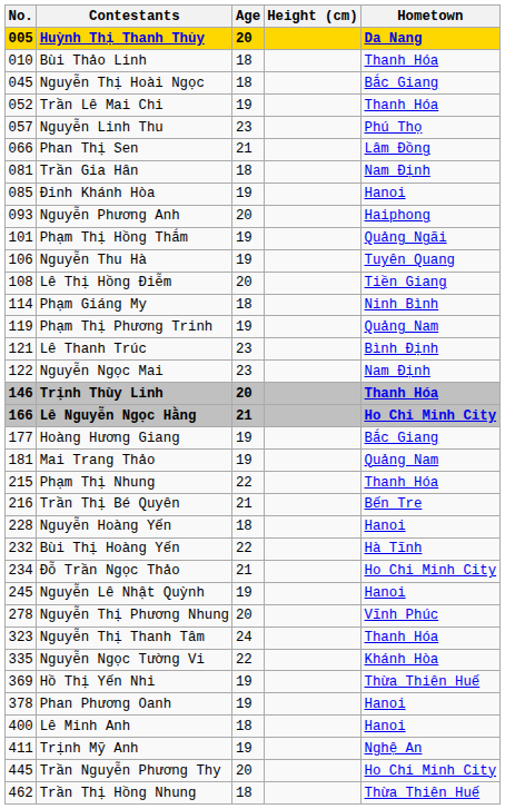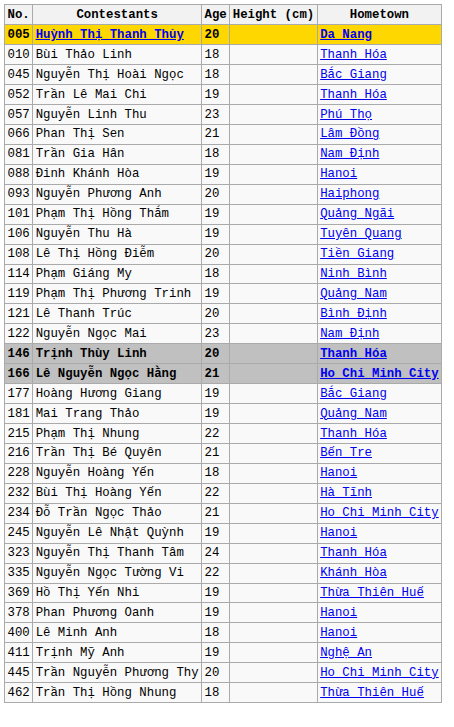 <table class="wikitable sortable" style="font-size:95%;">
 <tr>
 <th>No.</th>
 <th>Contestants</th>
 <th>Age</th>
 <th>Height (cm)</th>
 <th>Hometown</th>
 </tr>
 <tr style="background:gold;">
 <td><strong>005</strong></td>
 <td><strong><a href='#'>Huỳnh Thị Thanh Thủy</a></strong></td>
 <td><strong>20</strong></td>
 <td><strong></strong></td>
 <td><strong><a href='#'>Da Nang</a></strong></td>
 </tr>
 <tr>
 <td>010</td>
 <td>Bùi Thảo Linh</td>
 <td>18</td>
 <td></td>
 <td><a href='#'>Thanh Hóa</a></td>
 </tr>
 <tr>
 <td>045</td>
 <td>Nguyễn Thị Hoài Ngọc</td>
 <td>18</td>
 <td></td>
 <td><a href='#'>Bắc Giang</a></td>
 </tr>
 <tr>
 <td>052</td>
 <td>Trần Lê Mai Chi</td>
 <td>19</td>
 <td></td>
 <td><a href='#'>Thanh Hóa</a></td>
 </tr>
 <tr>
 <td>057</td>
 <td>Nguyễn Linh Thu</td>
 <td>23</td>
 <td></td>
 <td><a href='#'>Phú Thọ</a></td>
 </tr>
 <tr>
 <td>066</td>
 <td>Phan Thị Sen</td>
 <td>21</td>
 <td></td>
 <td><a href='#'>Lâm Đồng</a></td>
 </tr>
 <tr>
 <td>081</td>
 <td>Trần Gia Hân</td>
 <td>18</td>
 <td></td>
 <td><a href='#'>Nam Định</a></td>
 </tr>
 <tr>
-<td>085</td>
+<td>088</td>
 <td>Đinh Khánh Hòa</td>
 <td>19</td>
 <td></td>
 <td><a href='#'>Hanoi</a></td>
 </tr>
 <tr>
 <td>093</td>
 <td>Nguyễn Phương Anh</td>
 <td>20</td>
 <td></td>
 <td><a href='#'>Haiphong</a></td>
 </tr>
 <tr>
 <td>101</td>
 <td>Phạm Thị Hồng Thắm</td>
 <td>19</td>
 <td></td>
 <td><a href='#'>Quảng Ngãi</a></td>
 </tr>
 <tr>
 <td>106</td>
 <td>Nguyễn Thu Hà</td>
 <td>19</td>
 <td></td>
 <td><a href='#'>Tuyên Quang</a></td>
 </tr>
 <tr>
 <td>108</td>
 <td>Lê Thị Hồng Điễm</td>
 <td>20</td>
 <td></td>
 <td><a href='#'>Tiền Giang</a></td>
 </tr>
 <tr>
 <td>114</td>
 <td>Phạm Giáng My</td>
 <td>18</td>
 <td></td>
 <td><a href='#'>Ninh Bình</a></td>
 </tr>
 <tr>
 <td>119</td>
 <td>Phạm Thị Phương Trinh</td>
 <td>19</td>
 <td></td>
 <td><a href='#'>Quảng Nam</a></td>
 </tr>
 <tr>
 <td>121</td>
 <td>Lê Thanh Trúc</td>
-<td>23</td>
+<td>20</td>
 <td></td>
 <td><a href='#'>Bình Định</a></td>
 </tr>
 <tr>
 <td>122</td>
 <td>Nguyễn Ngọc Mai</td>
 <td>23</td>
 <td></td>
 <td><a href='#'>Nam Định</a></td>
 </tr>
 <tr style="background:silver;">
 <td><strong>146</strong></td>
 <td><strong>Trịnh Thùy Linh</strong></td>
 <td><strong>20</strong></td>
 <td><strong></strong></td>
 <td><strong><a href='#'>Thanh Hóa</a></strong></td>
 </tr>
 <tr style="background:silver;">
 <td><strong>166</strong></td>
 <td><strong>Lê Nguyễn Ngọc Hằng</strong></td>
 <td><strong>21</strong></td>
 <td><strong></strong></td>
 <td><strong><a href='#'>Ho Chi Minh City</a></strong></td>
 </tr>
 <tr>
 <td>177</td>
 <td>Hoàng Hương Giang</td>
 <td>19</td>
 <td></td>
 <td><a href='#'>Bắc Giang</a></td>
 </tr>
 <tr>
 <td>181</td>
 <td>Mai Trang Thảo</td>
 <td>19</td>
 <td></td>
 <td><a href='#'>Quảng Nam</a></td>
 </tr>
 <tr>
 <td>215</td>
 <td>Phạm Thị Nhung</td>
 <td>22</td>
 <td></td>
 <td><a href='#'>Thanh Hóa</a></td>
 </tr>
 <tr>
 <td>216</td>
 <td>Trần Thị Bé Quyên</td>
 <td>21</td>
 <td></td>
 <td><a href='#'>Bến Tre</a></td>
 </tr>
 <tr>
 <td>228</td>
 <td>Nguyễn Hoàng Yến</td>
 <td>18</td>
 <td></td>
 <td><a href='#'>Hanoi</a></td>
 </tr>
 <tr>
 <td>232</td>
 <td>Bùi Thị Hoàng Yến</td>
 <td>22</td>
 <td></td>
 <td><a href='#'>Hà Tĩnh</a></td>
 </tr>
 <tr>
 <td>234</td>
 <td>Đỗ Trần Ngọc Thảo</td>
 <td>21</td>
 <td></td>
 <td><a href='#'>Ho Chi Minh City</a></td>
 </tr>
 <tr>
 <td>245</td>
 <td>Nguyễn Lê Nhật Quỳnh</td>
 <td>19</td>
 <td></td>
 <td><a href='#'>Hanoi</a></td>
 </tr>
 <tr>
-<td>278</td>
-<td>Nguyễn Thị Phương Nhung</td>
-<td>20</td>
-<td></td>
-<td><a href='#'>Vĩnh Phúc</a></td>
-</tr>
-<tr>
 <td>323</td>
 <td>Nguyễn Thị Thanh Tâm</td>
 <td>24</td>
 <td></td>
 <td><a href='#'>Thanh Hóa</a></td>
 </tr>
 <tr>
 <td>335</td>
 <td>Nguyễn Ngọc Tường Vi</td>
 <td>22</td>
 <td></td>
 <td><a href='#'>Khánh Hòa</a></td>
 </tr>
 <tr>
 <td>369</td>
 <td>Hồ Thị Yến Nhi</td>
 <td>19</td>
 <td></td>
 <td><a href='#'>Thừa Thiên Huế</a></td>
 </tr>
 <tr>
 <td>378</td>
 <td>Phan Phương Oanh</td>
 <td>19</td>
 <td></td>
 <td><a href='#'>Hanoi</a></td>
 </tr>
 <tr>
 <td>400</td>
 <td>Lê Minh Anh</td>
 <td>18</td>
 <td></td>
 <td><a href='#'>Hanoi</a></td>
 </tr>
 <tr>
 <td>411</td>
 <td>Trịnh Mỹ Anh</td>
 <td>19</td>
 <td></td>
 <td><a href='#'>Nghệ An</a></td>
 </tr>
 <tr>
 <td>445</td>
 <td>Trần Nguyễn Phương Thy</td>
 <td>20</td>
 <td></td>
 <td><a href='#'>Ho Chi Minh City</a></td>
 </tr>
 <tr>
 <td>462</td>
 <td>Trần Thị Hồng Nhung</td>
 <td>18</td>
 <td></td>
 <td><a href='#'>Thừa Thiên Huế</a></td>
 </tr>
 </table>
